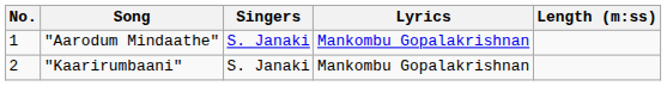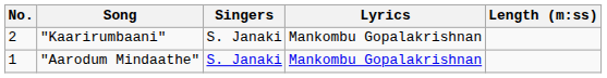 <table class="wikitable" style="font-size:95%;">
 <tr>
 <th>No.</th>
 <th>Song</th>
 <th>Singers</th>
 <th>Lyrics</th>
 <th>Length (m:ss)</th>
 </tr>
 <tr>
+<td>2</td>
+<td>"Kaarirumbaani"</td>
+<td>S. Janaki</td>
+<td>Mankombu Gopalakrishnan</td>
+<td></td>
+</tr>
+<tr>
 <td>1</td>
 <td>"Aarodum Mindaathe"</td>
 <td><a href='#'>S. Janaki</a></td>
 <td><a href='#'>Mankombu Gopalakrishnan</a></td>
 <td></td>
 </tr>
-<tr>
-<td>2</td>
-<td>"Kaarirumbaani"</td>
-<td>S. Janaki</td>
-<td>Mankombu Gopalakrishnan</td>
-<td></td>
-</tr>
 </table>
